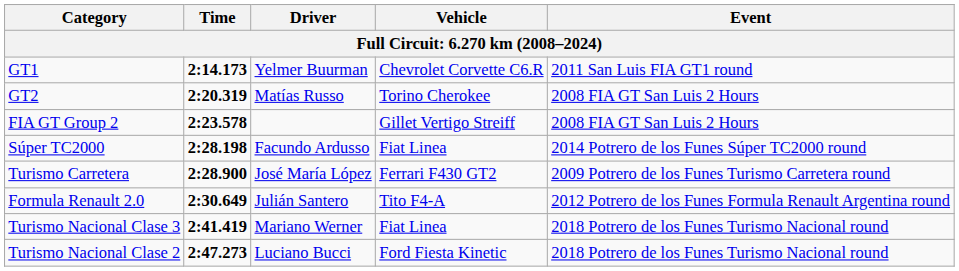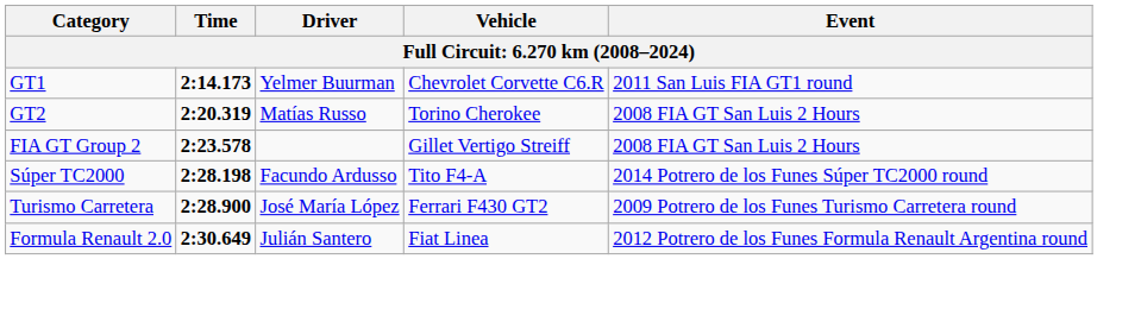 <table class="wikitable">
 <tr>
 <th>Category</th>
 <th>Time</th>
 <th>Driver</th>
 <th>Vehicle</th>
 <th>Event</th>
 </tr>
 <tr>
 <th colspan=5>Full Circuit: 6.270 km (2008–2024)</th>
 </tr>
 <tr>
 <td><a href='#'>GT1</a></td>
 <td><strong>2:14.173</strong></td>
 <td><a href='#'>Yelmer Buurman</a></td>
 <td><a href='#'>Chevrolet Corvette C6.R</a></td>
 <td><a href='#'>2011 San Luis FIA GT1 round</a></td>
 </tr>
 <tr>
 <td><a href='#'>GT2</a></td>
 <td><strong>2:20.319</strong></td>
 <td><a href='#'>Matías Russo</a></td>
 <td><a href='#'>Torino Cherokee</a></td>
 <td><a href='#'>2008 FIA GT San Luis 2 Hours</a></td>
 </tr>
 <tr>
 <td><a href='#'>FIA GT Group 2</a></td>
 <td><strong>2:23.578</strong></td>
 <td></td>
 <td><a href='#'>Gillet Vertigo Streiff</a></td>
 <td><a href='#'>2008 FIA GT San Luis 2 Hours</a></td>
 </tr>
 <tr>
 <td><a href='#'>Súper TC2000</a></td>
 <td><strong>2:28.198</strong></td>
 <td><a href='#'>Facundo Ardusso</a></td>
-<td><a href='#'>Fiat Linea</a></td>
+<td><a href='#'>Tito F4-A</a></td>
 <td><a href='#'>2014 Potrero de los Funes Súper TC2000 round</a></td>
 </tr>
 <tr>
 <td><a href='#'>Turismo Carretera</a></td>
 <td><strong>2:28.900</strong></td>
 <td><a href='#'>José María López</a></td>
 <td><a href='#'>Ferrari F430 GT2</a></td>
 <td><a href='#'>2009 Potrero de los Funes Turismo Carretera round</a></td>
 </tr>
 <tr>
 <td><a href='#'>Formula Renault 2.0</a></td>
 <td><strong>2:30.649</strong></td>
 <td><a href='#'>Julián Santero</a></td>
-<td><a href='#'>Tito F4-A</a></td>
+<td><a href='#'>Fiat Linea</a></td>
 <td><a href='#'>2012 Potrero de los Funes Formula Renault Argentina round</a></td>
 </tr>
-<tr>
-<td><a href='#'>Turismo Nacional Clase 3</a></td>
-<td><strong>2:41.419</strong></td>
-<td><a href='#'>Mariano Werner</a></td>
-<td><a href='#'>Fiat Linea</a></td>
-<td><a href='#'>2018 Potrero de los Funes Turismo Nacional round</a></td>
-</tr>
-<tr>
-<td><a href='#'>Turismo Nacional Clase 2</a></td>
-<td><strong>2:47.273</strong></td>
-<td><a href='#'>Luciano Bucci</a></td>
-<td><a href='#'>Ford Fiesta Kinetic</a></td>
-<td><a href='#'>2018 Potrero de los Funes Turismo Nacional round</a></td>
-</tr>
 </table>
